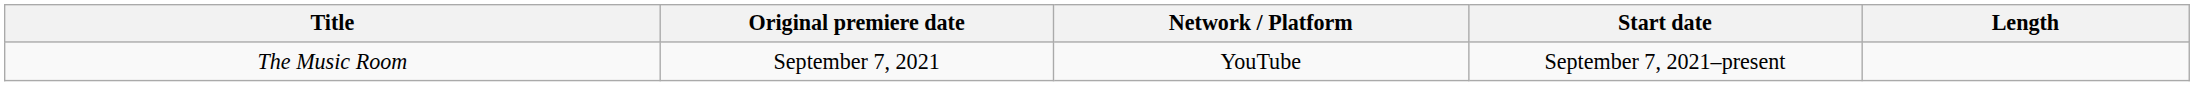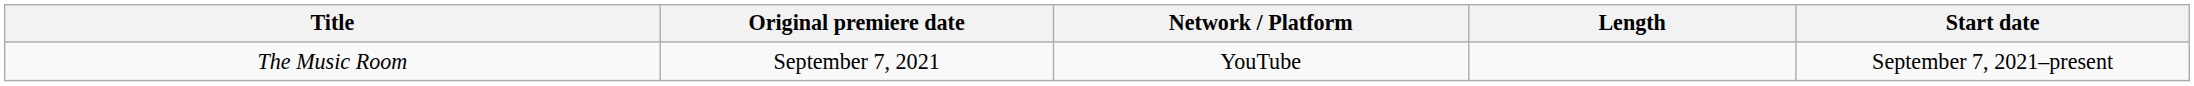 <table class="wikitable sortable" style="text-align:center; font-size:100%; line-height:20px;" width="100%">
 <tr>
 <th style="width:30%;">Title</th>
 <th style="width:18%;">Original premiere date</th>
 <th style="width:19%;">Network / Platform</th>
+<th style="width:15%;">Length</th>
 <th style="width:18%;">Start date</th>
-<th style="width:15%;">Length</th>
 </tr>
 <tr>
 <td><em>The Music Room</em></td>
 <td>September 7, 2021</td>
 <td>YouTube</td>
+<td></td>
 <td>September 7, 2021–present</td>
-<td></td>
 </tr>
 </table>
